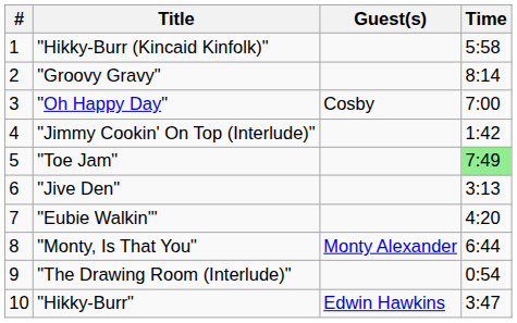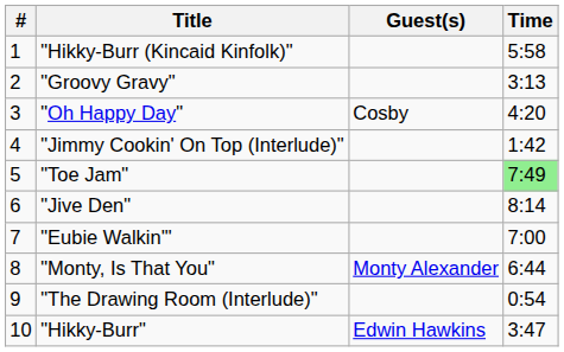 <table class="wikitable">
 <tr>
 <th style="text-align:center;">#</th>
 <th style="text-align:center;">Title</th>
 <th style="text-align:center;">Guest(s)</th>
 <th style="text-align:center;">Time</th>
 </tr>
 <tr>
 <td>1</td>
 <td>"Hikky-Burr (Kincaid Kinfolk)"</td>
 <td></td>
 <td>5:58</td>
 </tr>
 <tr>
 <td>2</td>
 <td>"Groovy Gravy"</td>
 <td></td>
-<td>8:14</td>
+<td>3:13</td>
 </tr>
 <tr>
 <td>3</td>
 <td>"<a href='#'>Oh Happy Day</a>"</td>
 <td>Cosby</td>
-<td>7:00</td>
+<td>4:20</td>
 </tr>
 <tr>
 <td>4</td>
 <td>"Jimmy Cookin' On Top (Interlude)"</td>
 <td></td>
 <td>1:42</td>
 </tr>
 <tr>
 <td>5</td>
 <td>"Toe Jam"</td>
 <td></td>
 <td style="background: lightgreen;">7:49</td>
 </tr>
 <tr>
 <td>6</td>
 <td>"Jive Den"</td>
 <td></td>
-<td>3:13</td>
+<td>8:14</td>
 </tr>
 <tr>
 <td>7</td>
 <td>"Eubie Walkin'"</td>
 <td></td>
-<td>4:20</td>
+<td>7:00</td>
 </tr>
 <tr>
 <td>8</td>
 <td>"Monty, Is That You"</td>
 <td><a href='#'>Monty Alexander</a></td>
 <td>6:44</td>
 </tr>
 <tr>
 <td>9</td>
 <td>"The Drawing Room (Interlude)"</td>
 <td></td>
 <td>0:54</td>
 </tr>
 <tr>
 <td>10</td>
 <td>"Hikky-Burr"</td>
 <td><a href='#'>Edwin Hawkins</a></td>
 <td>3:47</td>
 </tr>
 </table>
